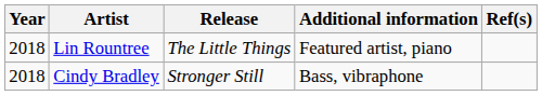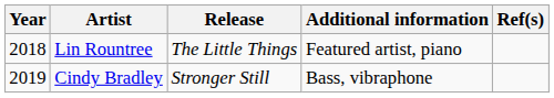 <table class="wikitable sortable">
 <tr>
 <th scope=col>Year</th>
 <th scope=col>Artist</th>
 <th scope=col>Release</th>
 <th scope=col class=unsortable>Additional information</th>
 <th scope=col class=unsortable>Ref(s)</th>
 </tr>
 <tr>
 <td>2018</td>
 <td><a href='#'>Lin Rountree</a></td>
 <td><em>The Little Things</em></td>
 <td>Featured artist, piano</td>
 <td></td>
 </tr>
 <tr>
-<td>2018</td>
+<td>2019</td>
 <td><a href='#'>Cindy Bradley</a></td>
 <td><em>Stronger Still</em></td>
 <td>Bass, vibraphone</td>
 <td></td>
 </tr>
 </table>
